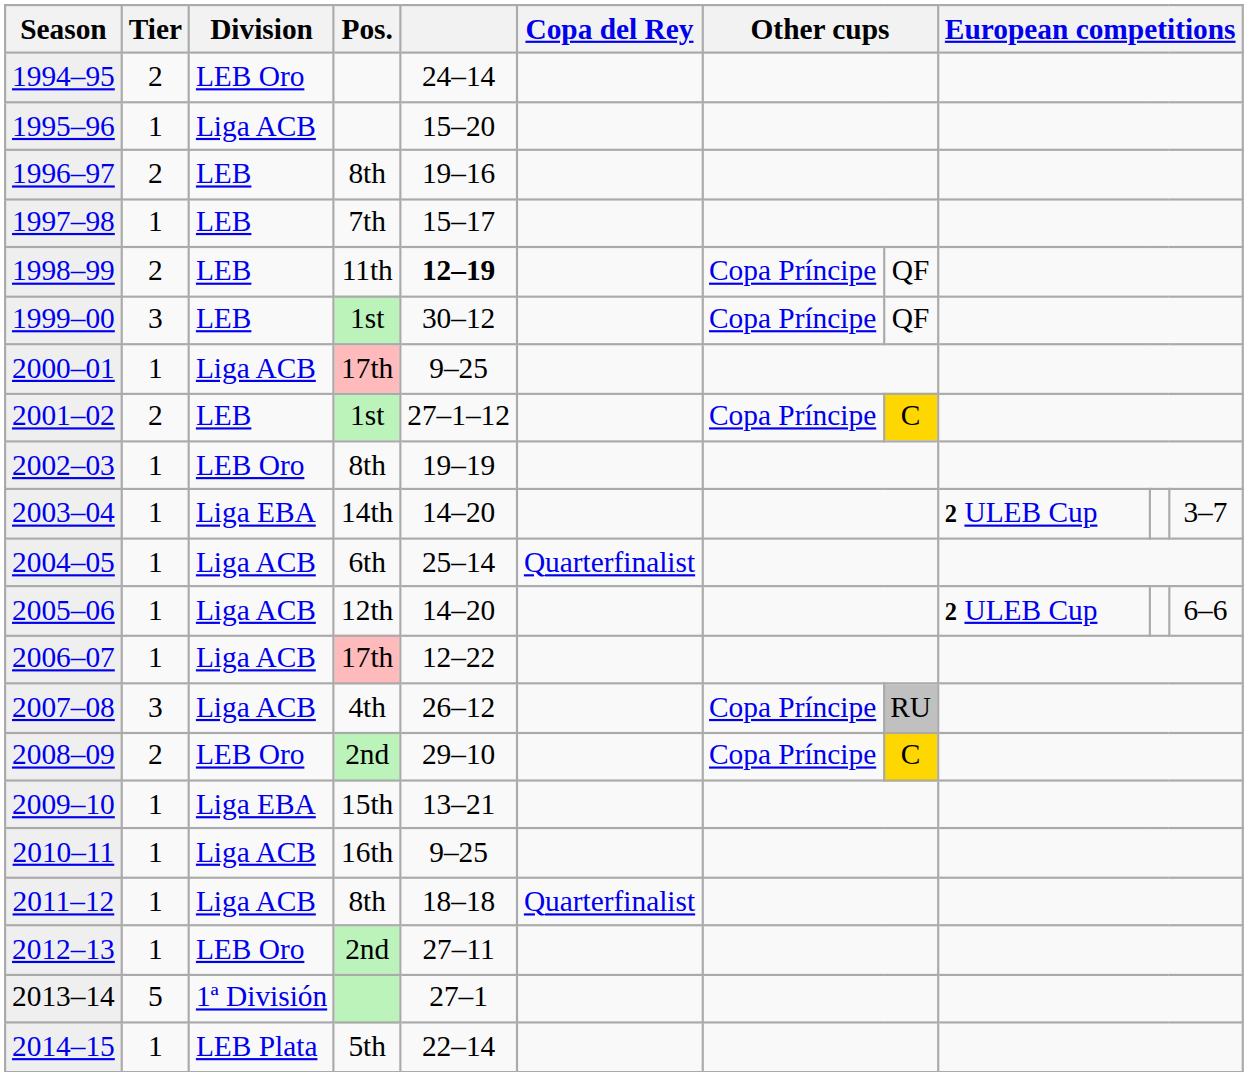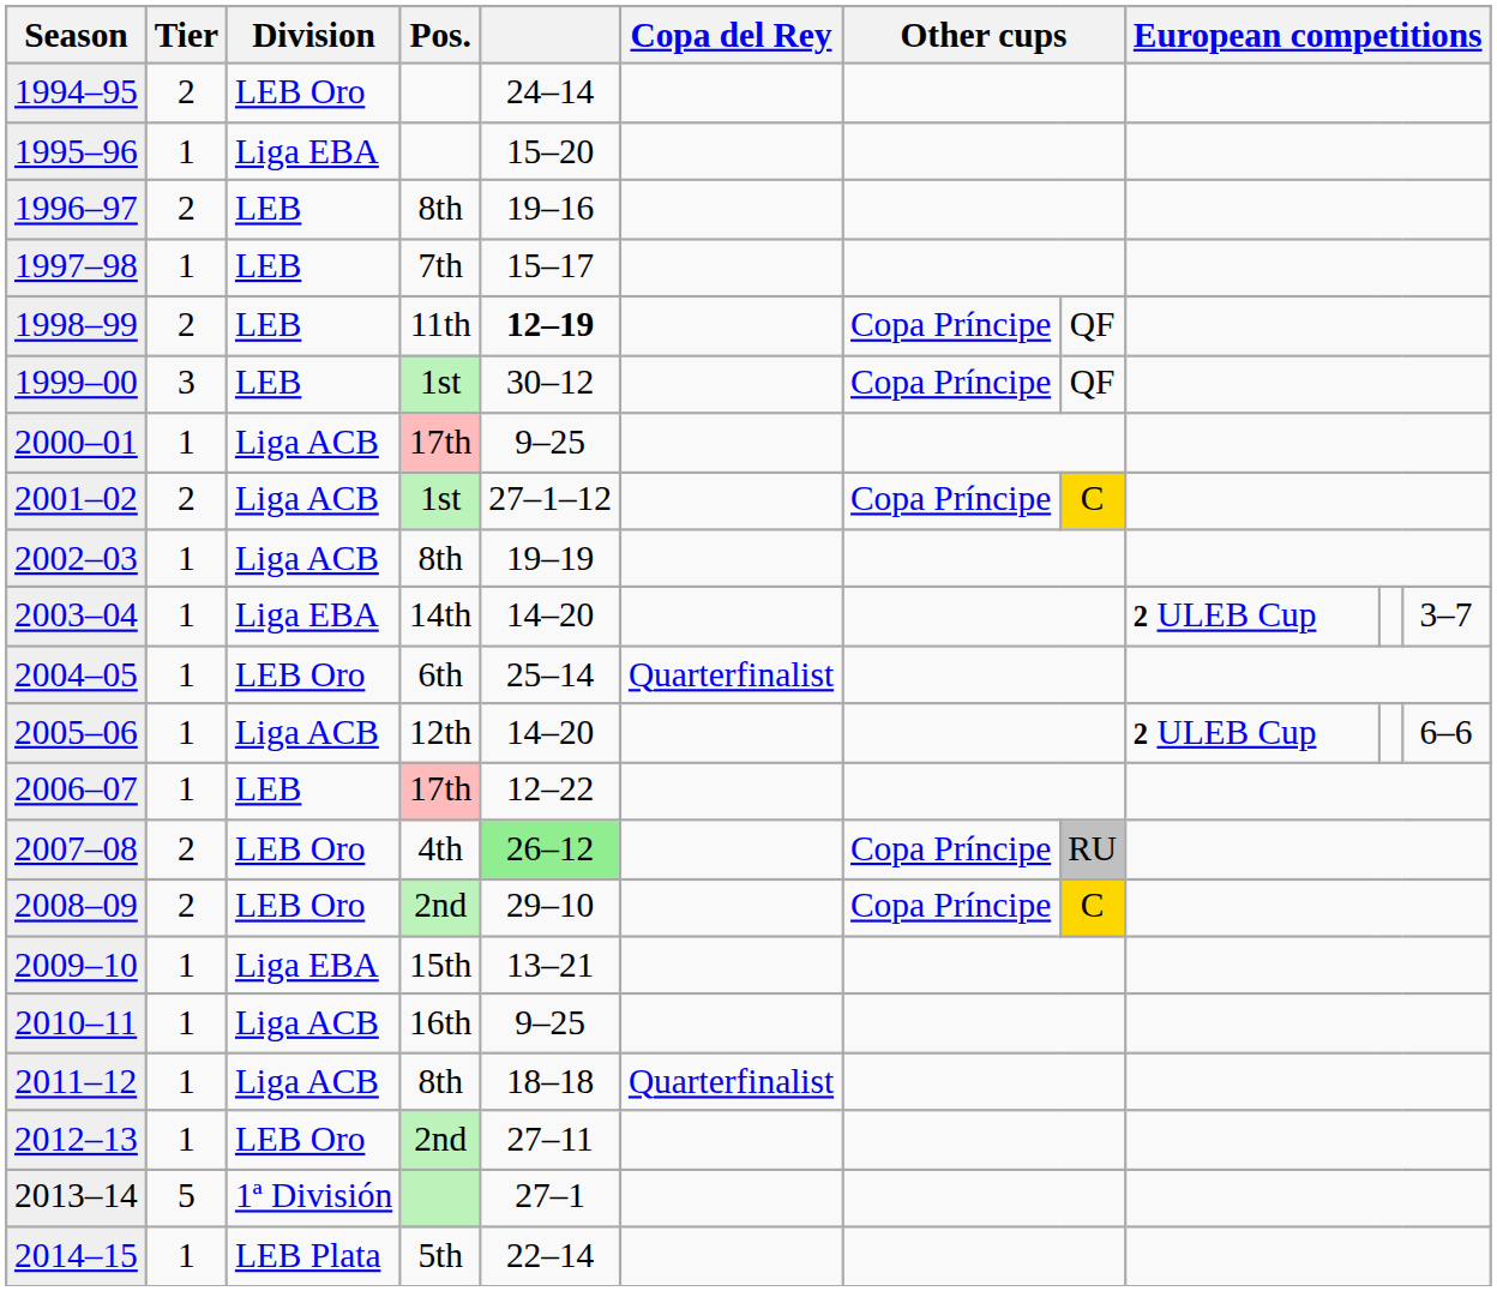 <table class="wikitable" style="font-size:85%; text-align:center">
 <tr>
 <th>Season</th>
 <th>Tier</th>
 <th>Division</th>
 <th>Pos.</th>
 <th></th>
 <th><a href='#'>Copa del Rey</a></th>
 <th colspan=2>Other cups</th>
 <th colspan=3><a href='#'>European competitions</a></th>
 </tr>
 <tr>
 <td bgcolor=#efefef><a href='#'>1994–95</a></td>
 <td>2</td>
 <td align=left><a href='#'>LEB Oro</a></td>
 <td></td>
 <td>24–14</td>
 <td></td>
 <td colspan=2></td>
 <td colspan=3></td>
 </tr>
 <tr>
 <td bgcolor=#efefef><a href='#'>1995–96</a></td>
 <td>1</td>
-<td align=left><a href='#'>Liga ACB</a></td>
+<td align=left><a href='#'>Liga EBA</a></td>
 <td></td>
 <td>15–20</td>
 <td></td>
 <td colspan=2></td>
 <td colspan=3></td>
 </tr>
 <tr>
 <td bgcolor=#efefef><a href='#'>1996–97</a></td>
 <td>2</td>
 <td align=left><a href='#'>LEB</a></td>
 <td>8th</td>
 <td>19–16</td>
 <td></td>
 <td colspan=2></td>
 <td colspan=3></td>
 </tr>
 <tr>
 <td bgcolor=#efefef><a href='#'>1997–98</a></td>
 <td>1</td>
 <td align=left><a href='#'>LEB</a></td>
 <td>7th</td>
 <td>15–17</td>
 <td></td>
 <td colspan=2></td>
 <td colspan=3></td>
 </tr>
 <tr>
 <td bgcolor=#efefef><a href='#'>1998–99</a></td>
 <td>2</td>
 <td align=left><a href='#'>LEB</a></td>
 <td>11th</td>
 <td><strong>12–19</strong></td>
 <td></td>
 <td align=left><a href='#'>Copa Príncipe</a></td>
 <td>QF</td>
 <td colspan=3></td>
 </tr>
 <tr>
 <td bgcolor=#efefef><a href='#'>1999–00</a></td>
 <td>3</td>
 <td align=left><a href='#'>LEB</a></td>
 <td bgcolor=#BBF3BB>1st</td>
 <td>30–12</td>
 <td></td>
 <td align=left><a href='#'>Copa Príncipe</a></td>
 <td>QF</td>
 <td colspan=3></td>
 </tr>
 <tr>
 <td bgcolor=#efefef><a href='#'>2000–01</a></td>
 <td>1</td>
 <td align=left><a href='#'>Liga ACB</a></td>
 <td bgcolor=#FFBBBB>17th</td>
 <td>9–25</td>
 <td></td>
 <td colspan=2></td>
 <td colspan=3></td>
 </tr>
 <tr>
 <td bgcolor=#efefef><a href='#'>2001–02</a></td>
 <td>2</td>
-<td align=left><a href='#'>LEB</a></td>
+<td align=left><a href='#'>Liga ACB</a></td>
 <td bgcolor=#BBF3BB>1st</td>
 <td>27–1–12</td>
 <td></td>
 <td align=left><a href='#'>Copa Príncipe</a></td>
 <td bgcolor=gold>C</td>
 <td colspan=3></td>
 </tr>
 <tr>
 <td bgcolor=#efefef><a href='#'>2002–03</a></td>
 <td>1</td>
-<td align=left><a href='#'>LEB Oro</a></td>
+<td align=left><a href='#'>Liga ACB</a></td>
 <td>8th</td>
 <td>19–19</td>
 <td></td>
 <td colspan=2></td>
 <td colspan=3></td>
 </tr>
 <tr>
 <td bgcolor=#efefef><a href='#'>2003–04</a></td>
 <td>1</td>
 <td align=left><a href='#'>Liga EBA</a></td>
 <td>14th</td>
 <td>14–20</td>
 <td></td>
 <td colspan=2></td>
 <td align=left><small><strong>2</strong></small> <a href='#'>ULEB Cup</a></td>
 <td></td>
 <td>3–7</td>
 </tr>
 <tr>
 <td bgcolor=#efefef><a href='#'>2004–05</a></td>
 <td>1</td>
-<td align=left><a href='#'>Liga ACB</a></td>
+<td align=left><a href='#'>LEB Oro</a></td>
 <td>6th</td>
 <td>25–14</td>
 <td align=left><a href='#'>Quarterfinalist</a></td>
 <td colspan=2></td>
 <td colspan=3></td>
 </tr>
 <tr>
 <td bgcolor=#efefef><a href='#'>2005–06</a></td>
 <td>1</td>
 <td align=left><a href='#'>Liga ACB</a></td>
 <td>12th</td>
 <td>14–20</td>
 <td></td>
 <td colspan=2></td>
 <td align=left><small><strong>2</strong></small> <a href='#'>ULEB Cup</a></td>
 <td></td>
 <td>6–6</td>
 </tr>
 <tr>
 <td bgcolor=#efefef><a href='#'>2006–07</a></td>
 <td>1</td>
-<td align=left><a href='#'>Liga ACB</a></td>
+<td align=left><a href='#'>LEB</a></td>
 <td bgcolor=#FFBBBB>17th</td>
 <td>12–22</td>
 <td></td>
 <td colspan=2></td>
 <td colspan=3></td>
 </tr>
 <tr>
 <td bgcolor=#efefef><a href='#'>2007–08</a></td>
-<td>3</td>
-<td align=left><a href='#'>Liga ACB</a></td>
+<td>2</td>
+<td align=left><a href='#'>LEB Oro</a></td>
 <td>4th</td>
-<td>26–12</td>
+<td style="background: lightgreen;">26–12</td>
 <td></td>
 <td align=left><a href='#'>Copa Príncipe</a></td>
 <td bgcolor=silver>RU</td>
 <td colspan=3></td>
 </tr>
 <tr>
 <td bgcolor=#efefef><a href='#'>2008–09</a></td>
 <td>2</td>
 <td align=left><a href='#'>LEB Oro</a></td>
 <td bgcolor=#BBF3BB>2nd</td>
 <td>29–10</td>
 <td></td>
 <td align=left><a href='#'>Copa Príncipe</a></td>
 <td bgcolor=gold>C</td>
 <td colspan=3></td>
 </tr>
 <tr>
 <td bgcolor=#efefef><a href='#'>2009–10</a></td>
 <td>1</td>
 <td align=left><a href='#'>Liga EBA</a></td>
 <td>15th</td>
 <td>13–21</td>
 <td></td>
 <td colspan=2></td>
 <td colspan=3></td>
 </tr>
 <tr>
 <td bgcolor=#efefef><a href='#'>2010–11</a></td>
 <td>1</td>
 <td align=left><a href='#'>Liga ACB</a></td>
 <td>16th</td>
 <td>9–25</td>
 <td></td>
 <td colspan=2></td>
 <td colspan=3></td>
 </tr>
 <tr>
 <td bgcolor=#efefef><a href='#'>2011–12</a></td>
 <td>1</td>
 <td align=left><a href='#'>Liga ACB</a></td>
 <td>8th</td>
 <td>18–18</td>
 <td align=left><a href='#'>Quarterfinalist</a></td>
 <td colspan=2></td>
 <td colspan=3></td>
 </tr>
 <tr>
 <td bgcolor=#efefef><a href='#'>2012–13</a></td>
 <td>1</td>
 <td align=left><a href='#'>LEB Oro</a></td>
 <td bgcolor=#BBF3BB>2nd</td>
 <td>27–11</td>
 <td></td>
 <td colspan=2></td>
 <td colspan=3></td>
 </tr>
 <tr>
 <td bgcolor=#efefef>2013–14</td>
 <td>5</td>
 <td align=left><a href='#'>1ª División</a></td>
 <td bgcolor=#BBF3BB></td>
 <td>27–1</td>
 <td></td>
 <td colspan=2></td>
 <td colspan=3></td>
 </tr>
 <tr>
 <td bgcolor=#efefef><a href='#'>2014–15</a></td>
 <td>1</td>
 <td align=left><a href='#'>LEB Plata</a></td>
 <td>5th</td>
 <td>22–14</td>
 <td></td>
 <td colspan=2></td>
 <td colspan=3></td>
 </tr>
 <tr>
 </tr>
 </table>
